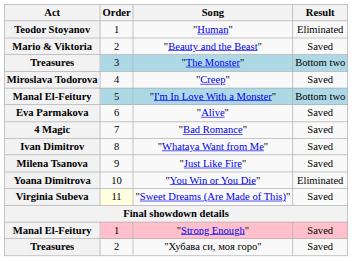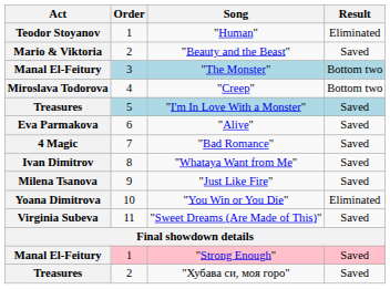 <table class="wikitable plainrowheaders" style="text-align:center;">
 <tr>
 <th scope="col">Act</th>
 <th scope="col">Order</th>
 <th scope="col">Song</th>
 <th scope="col">Result</th>
 </tr>
 <tr>
 <th scope="row">Teodor Stoyanov</th>
 <td>1</td>
 <td>"<a href='#'>Human</a>"</td>
 <td>Eliminated</td>
 </tr>
 <tr>
 <th scope="row">Mario & Viktoria</th>
 <td>2</td>
 <td>"<a href='#'>Beauty and the Beast</a>"</td>
 <td>Saved</td>
 </tr>
 <tr style="background:lightblue;">
-<th scope="row">Treasures</th>
+<th scope="row">Manal El-Feitury</th>
 <td>3</td>
 <td>"<a href='#'>The Monster</a>"</td>
 <td>Bottom two</td>
 </tr>
 <tr>
 <th scope="row">Miroslava Todorova</th>
 <td>4</td>
 <td>"<a href='#'>Creep</a>"</td>
-<td>Saved</td>
+<td>Bottom two</td>
 </tr>
 <tr style="background:lightblue;">
-<th scope="row">Manal El-Feitury</th>
+<th scope="row">Treasures</th>
 <td>5</td>
 <td>"<a href='#'>I'm In Love With a Monster</a>"</td>
-<td>Bottom two</td>
+<td>Saved</td>
 </tr>
 <tr>
 <th scope="row">Eva Parmakova</th>
 <td>6</td>
 <td>"<a href='#'>Alive</a>"</td>
 <td>Saved</td>
 </tr>
 <tr>
 <th scope="row">4 Magic</th>
 <td>7</td>
 <td>"<a href='#'>Bad Romance</a>"</td>
 <td>Saved</td>
 </tr>
 <tr>
 <th scope="row">Ivan Dimitrov</th>
 <td>8</td>
 <td>"<a href='#'>Whataya Want from Me</a>"</td>
 <td>Saved</td>
 </tr>
 <tr>
 <th scope="row">Milena Tsanova</th>
 <td>9</td>
 <td>"<a href='#'>Just Like Fire</a>"</td>
 <td>Saved</td>
 </tr>
 <tr>
 <th scope="row">Yoana Dimitrova</th>
 <td>10</td>
 <td>"<a href='#'>You Win or You Die</a>"</td>
 <td>Eliminated</td>
 </tr>
 <tr>
 <th scope="row">Virginia Subeva</th>
-<td style="background: lightyellow;">11</td>
+<td>11</td>
 <td>"<a href='#'>Sweet Dreams (Are Made of This)</a>"</td>
 <td>Saved</td>
 </tr>
 <tr>
 <th colspan="4">Final showdown details</th>
 </tr>
 <tr style="background:pink;">
 <th scope="row">Manal El-Feitury</th>
 <td>1</td>
 <td>"<a href='#'>Strong Enough</a>"</td>
 <td>Saved</td>
 </tr>
 <tr>
 <th scope="row">Treasures</th>
 <td>2</td>
 <td>"Хубава си, моя горо"</td>
 <td>Saved</td>
 </tr>
 </table>
